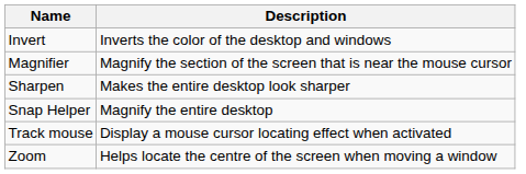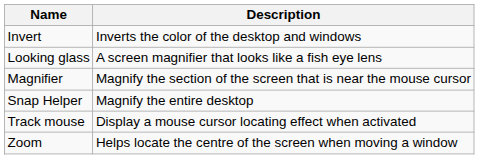 <table class="wikitable">
 <tr>
 <th>Name</th>
 <th>Description</th>
 </tr>
 <tr>
 <td>Invert</td>
 <td>Inverts the color of the desktop and windows</td>
 </tr>
 <tr>
+<td>Looking glass</td>
+<td>A screen magnifier that looks like a fish eye lens</td>
+</tr>
+<tr>
 <td>Magnifier</td>
 <td>Magnify the section of the screen that is near the mouse cursor</td>
-</tr>
-<tr>
-<td>Sharpen</td>
-<td>Makes the entire desktop look sharper</td>
 </tr>
 <tr>
 <td>Snap Helper</td>
 <td>Magnify the entire desktop</td>
 </tr>
 <tr>
 <td>Track mouse</td>
 <td>Display a mouse cursor locating effect when activated</td>
 </tr>
 <tr>
 <td>Zoom</td>
 <td>Helps locate the centre of the screen when moving a window</td>
 </tr>
 </table>
